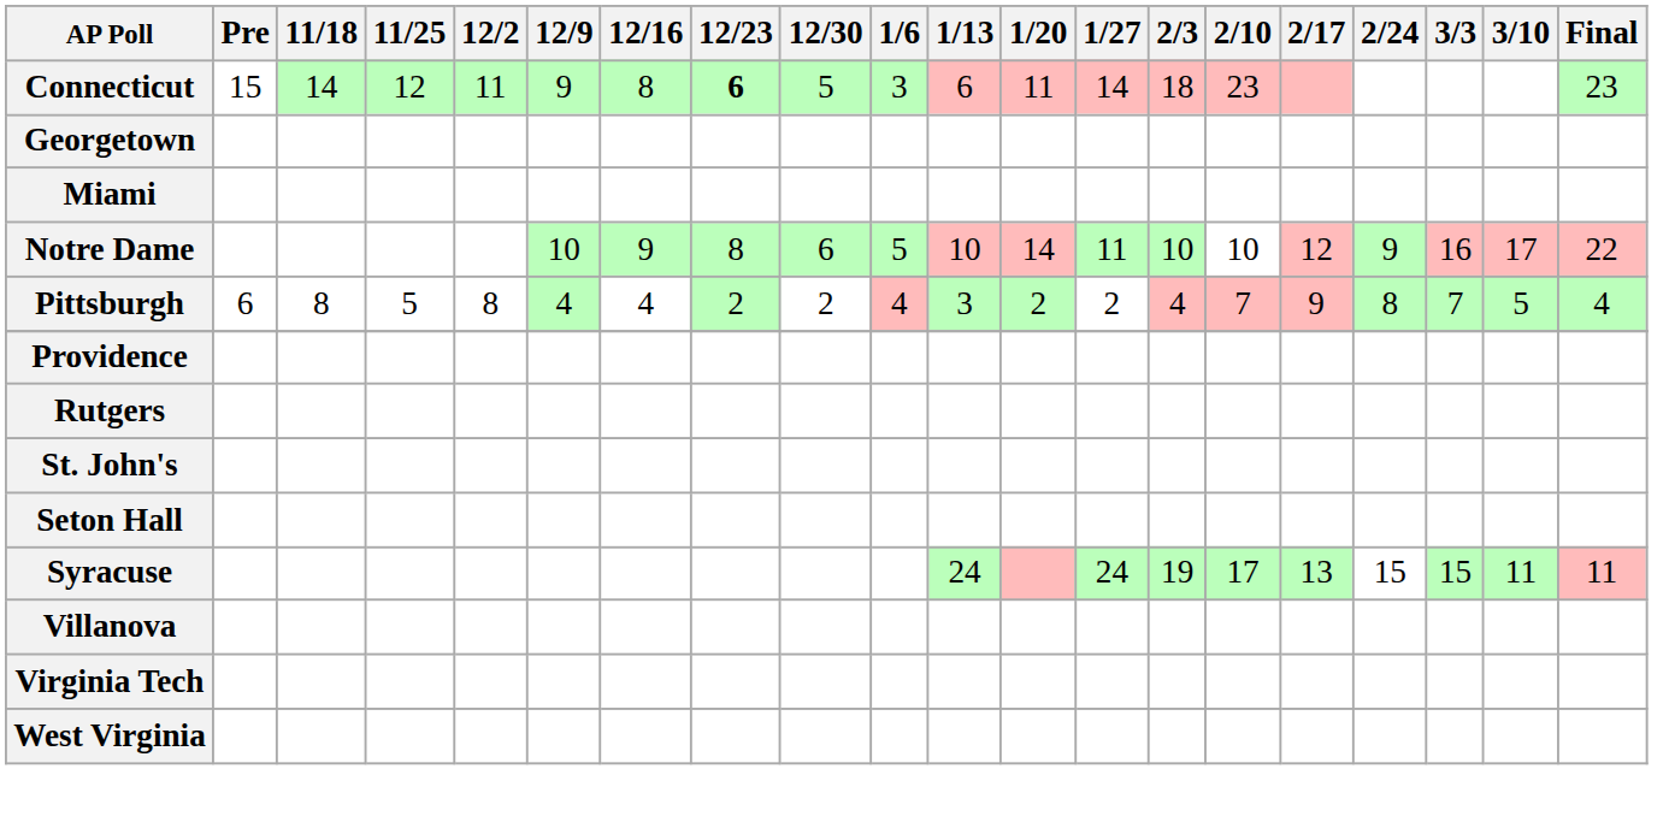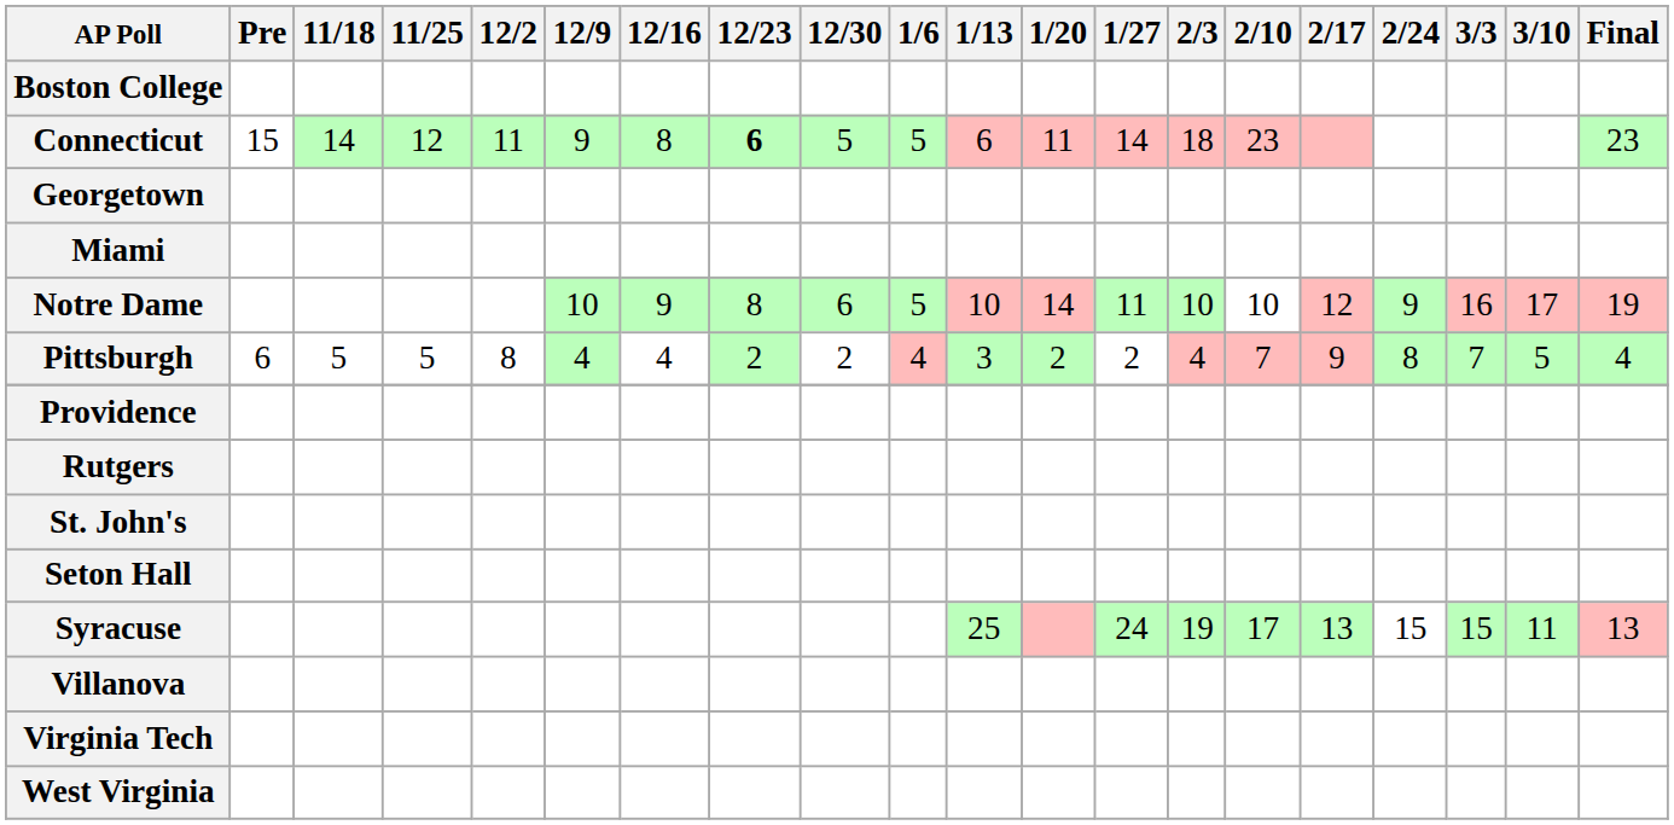 <table class="wikitable" style="white-space:nowrap;font-size:90%;">
 <tr>
 <th><small>AP Poll</small></th>
 <th>Pre</th>
 <th>11/18</th>
 <th>11/25</th>
 <th>12/2</th>
 <th>12/9</th>
 <th>12/16</th>
 <th>12/23</th>
 <th>12/30</th>
 <th>1/6</th>
 <th>1/13</th>
 <th>1/20</th>
 <th>1/27</th>
 <th>2/3</th>
 <th>2/10</th>
 <th>2/17</th>
 <th>2/24</th>
 <th>3/3</th>
 <th>3/10</th>
 <th>Final</th>
 </tr>
 <tr style="text-align:center;">
+<th style="text-align:left;">Boston College</th>
+<td style="background:#fff;"></td>
+<td style="background:#fff;"></td>
+<td style="background:#fff;"></td>
+<td style="background:#fff;"></td>
+<td style="background:#fff;"></td>
+<td style="background:#fff;"></td>
+<td style="background:#fff;"></td>
+<td style="background:#fff;"></td>
+<td style="background:#fff;"></td>
+<td style="background:#fff;"></td>
+<td style="background:#fff;"></td>
+<td style="background:#fff;"></td>
+<td style="background:#fff;"></td>
+<td style="background:#fff;"></td>
+<td style="background:#fff;"></td>
+<td style="background:#fff;"></td>
+<td style="background:#fff;"></td>
+<td style="background:#fff;"></td>
+<td style="background:#fff;"></td>
+</tr>
+<tr style="text-align:center;">
 <th>Connecticut</th>
 <td style="background:#fff;">15</td>
 <td style="background:#bfb;">14</td>
 <td style="background:#bfb;">12</td>
 <td style="background:#bfb;">11</td>
 <td style="background:#bfb;">9</td>
 <td style="background:#bfb;">8</td>
 <td style="background:#bfb;"><strong>6</strong></td>
 <td style="background:#bfb;">5</td>
-<td style="background:#bfb;">3</td>
+<td style="background:#bfb;">5</td>
 <td style="background:#fbb;">6</td>
 <td style="background:#fbb;">11</td>
 <td style="background:#fbb;">14</td>
 <td style="background:#fbb;">18</td>
 <td style="background:#fbb;">23</td>
 <td style="background:#fbb;"></td>
 <td style="background:#fff;"></td>
 <td style="background:#fff;"></td>
 <td style="background:#fff;"></td>
 <td style="background:#bfb;">23</td>
 </tr>
 <tr style="text-align:center;">
 <th>Georgetown</th>
 <td style="background:#fff;"></td>
 <td style="background:#fff;"></td>
 <td style="background:#fff;"></td>
 <td style="background:#fff;"></td>
 <td style="background:#fff;"></td>
 <td style="background:#fff;"></td>
 <td style="background:#fff;"></td>
 <td style="background:#fff;"></td>
 <td style="background:#fff;"></td>
 <td style="background:#fff;"></td>
 <td style="background:#fff;"></td>
 <td style="background:#fff;"></td>
 <td style="background:#fff;"></td>
 <td style="background:#fff;"></td>
 <td style="background:#fff;"></td>
 <td style="background:#fff;"></td>
 <td style="background:#fff;"></td>
 <td style="background:#fff;"></td>
 <td style="background:#fff;"></td>
 </tr>
 <tr style="text-align:center;">
 <th>Miami</th>
 <td style="background:#fff;"></td>
 <td style="background:#fff;"></td>
 <td style="background:#fff;"></td>
 <td style="background:#fff;"></td>
 <td style="background:#fff;"></td>
 <td style="background:#fff;"></td>
 <td style="background:#fff;"></td>
 <td style="background:#fff;"></td>
 <td style="background:#fff;"></td>
 <td style="background:#fff;"></td>
 <td style="background:#fff;"></td>
 <td style="background:#fff;"></td>
 <td style="background:#fff;"></td>
 <td style="background:#fff;"></td>
 <td style="background:#fff;"></td>
 <td style="background:#fff;"></td>
 <td style="background:#fff;"></td>
 <td style="background:#fff;"></td>
 <td style="background:#fff;"></td>
 </tr>
 <tr style="text-align:center;">
 <th>Notre Dame</th>
 <td style="background:#fff;"></td>
 <td style="background:#fff;"></td>
 <td style="background:#fff;"></td>
 <td style="background:#fff;"></td>
 <td style="background:#bfb;">10</td>
 <td style="background:#bfb;">9</td>
 <td style="background:#bfb;">8</td>
 <td style="background:#bfb;">6</td>
 <td style="background:#bfb;">5</td>
 <td style="background:#fbb;">10</td>
 <td style="background:#fbb;">14</td>
 <td style="background:#bfb;">11</td>
 <td style="background:#bfb;">10</td>
 <td style="background:#fff;">10</td>
 <td style="background:#fbb;">12</td>
 <td style="background:#bfb;">9</td>
 <td style="background:#fbb;">16</td>
 <td style="background:#fbb;">17</td>
-<td style="background:#fbb;">22</td>
+<td style="background:#fbb;">19</td>
 </tr>
 <tr style="text-align:center;">
 <th>Pittsburgh</th>
 <td style="background:#fff;">6</td>
-<td style="background:#fff;">8</td>
+<td style="background:#fff;">5</td>
 <td style="background:#fff;">5</td>
 <td style="background:#fff;">8</td>
 <td style="background:#bfb;">4</td>
 <td style="background:#fff;">4</td>
 <td style="background:#bfb;">2</td>
 <td style="background:#fff;">2</td>
 <td style="background:#fbb;">4</td>
 <td style="background:#bfb;">3</td>
 <td style="background:#bfb;">2</td>
 <td style="background:#fff;">2</td>
 <td style="background:#fbb;">4</td>
 <td style="background:#fbb;">7</td>
 <td style="background:#fbb;">9</td>
 <td style="background:#bfb;">8</td>
 <td style="background:#bfb;">7</td>
 <td style="background:#bfb;">5</td>
 <td style="background:#bfb;">4</td>
 </tr>
 <tr style="text-align:center;">
 </tr>
 <tr style="text-align:center;">
 <th>Providence</th>
 <td style="background:#fff;"></td>
 <td style="background:#fff;"></td>
 <td style="background:#fff;"></td>
 <td style="background:#fff;"></td>
 <td style="background:#fff;"></td>
 <td style="background:#fff;"></td>
 <td style="background:#fff;"></td>
 <td style="background:#fff;"></td>
 <td style="background:#fff;"></td>
 <td style="background:#fff;"></td>
 <td style="background:#fff;"></td>
 <td style="background:#fff;"></td>
 <td style="background:#fff;"></td>
 <td style="background:#fff;"></td>
 <td style="background:#fff;"></td>
 <td style="background:#fff;"></td>
 <td style="background:#fff;"></td>
 <td style="background:#fff;"></td>
 <td style="background:#fff;"></td>
 </tr>
 <tr style="text-align:center;">
 <th>Rutgers</th>
 <td style="background:#fff;"></td>
 <td style="background:#fff;"></td>
 <td style="background:#fff;"></td>
 <td style="background:#fff;"></td>
 <td style="background:#fff;"></td>
 <td style="background:#fff;"></td>
 <td style="background:#fff;"></td>
 <td style="background:#fff;"></td>
 <td style="background:#fff;"></td>
 <td style="background:#fff;"></td>
 <td style="background:#fff;"></td>
 <td style="background:#fff;"></td>
 <td style="background:#fff;"></td>
 <td style="background:#fff;"></td>
 <td style="background:#fff;"></td>
 <td style="background:#fff;"></td>
 <td style="background:#fff;"></td>
 <td style="background:#fff;"></td>
 <td style="background:#fff;"></td>
 </tr>
 <tr style="text-align:center;">
 <th>St. John's</th>
 <td style="background:#fff;"></td>
 <td style="background:#fff;"></td>
 <td style="background:#fff;"></td>
 <td style="background:#fff;"></td>
 <td style="background:#fff;"></td>
 <td style="background:#fff;"></td>
 <td style="background:#fff;"></td>
 <td style="background:#fff;"></td>
 <td style="background:#fff;"></td>
 <td style="background:#fff;"></td>
 <td style="background:#fff;"></td>
 <td style="background:#fff;"></td>
 <td style="background:#fff;"></td>
 <td style="background:#fff;"></td>
 <td style="background:#fff;"></td>
 <td style="background:#fff;"></td>
 <td style="background:#fff;"></td>
 <td style="background:#fff;"></td>
 <td style="background:#fff;"></td>
 </tr>
 <tr style="text-align:center;">
 <th>Seton Hall</th>
 <td style="background:#fff;"></td>
 <td style="background:#fff;"></td>
 <td style="background:#fff;"></td>
 <td style="background:#fff;"></td>
 <td style="background:#fff;"></td>
 <td style="background:#fff;"></td>
 <td style="background:#fff;"></td>
 <td style="background:#fff;"></td>
 <td style="background:#fff;"></td>
 <td style="background:#fff;"></td>
 <td style="background:#fff;"></td>
 <td style="background:#fff;"></td>
 <td style="background:#fff;"></td>
 <td style="background:#fff;"></td>
 <td style="background:#fff;"></td>
 <td style="background:#fff;"></td>
 <td style="background:#fff;"></td>
 <td style="background:#fff;"></td>
 <td style="background:#fff;"></td>
 </tr>
 <tr style="text-align:center;">
 <th>Syracuse</th>
 <td style="background:#fff;"></td>
 <td style="background:#fff;"></td>
 <td style="background:#fff;"></td>
 <td style="background:#fff;"></td>
 <td style="background:#fff;"></td>
 <td style="background:#fff;"></td>
 <td style="background:#fff;"></td>
 <td style="background:#fff;"></td>
 <td style="background:#fff;"></td>
-<td style="background:#bfb;">24</td>
+<td style="background:#bfb;">25</td>
 <td style="background:#fbb;"></td>
 <td style="background:#bfb;">24</td>
 <td style="background:#bfb;">19</td>
 <td style="background:#bfb;">17</td>
 <td style="background:#bfb;">13</td>
 <td style="background:#fff;">15</td>
 <td style="background:#bfb;">15</td>
 <td style="background:#bfb;">11</td>
-<td style="background:#fbb;">11</td>
+<td style="background:#fbb;">13</td>
 </tr>
 <tr style="text-align:center;">
 <th>Villanova</th>
 <td style="background:#fff;"></td>
 <td style="background:#fff;"></td>
 <td style="background:#fff;"></td>
 <td style="background:#fff;"></td>
 <td style="background:#fff;"></td>
 <td style="background:#fff;"></td>
 <td style="background:#fff;"></td>
 <td style="background:#fff;"></td>
 <td style="background:#fff;"></td>
 <td style="background:#fff;"></td>
 <td style="background:#fff;"></td>
 <td style="background:#fff;"></td>
 <td style="background:#fff;"></td>
 <td style="background:#fff;"></td>
 <td style="background:#fff;"></td>
 <td style="background:#fff;"></td>
 <td style="background:#fff;"></td>
 <td style="background:#fff;"></td>
 <td style="background:#fff;"></td>
 </tr>
 <tr style="text-align:center;">
 <th>Virginia Tech</th>
 <td style="background:#fff;"></td>
 <td style="background:#fff;"></td>
 <td style="background:#fff;"></td>
 <td style="background:#fff;"></td>
 <td style="background:#fff;"></td>
 <td style="background:#fff;"></td>
 <td style="background:#fff;"></td>
 <td style="background:#fff;"></td>
 <td style="background:#fff;"></td>
 <td style="background:#fff;"></td>
 <td style="background:#fff;"></td>
 <td style="background:#fff;"></td>
 <td style="background:#fff;"></td>
 <td style="background:#fff;"></td>
 <td style="background:#fff;"></td>
 <td style="background:#fff;"></td>
 <td style="background:#fff;"></td>
 <td style="background:#fff;"></td>
 <td style="background:#fff;"></td>
 </tr>
 <tr style="text-align:center;">
 <th>West Virginia</th>
 <td style="background:#fff;"></td>
 <td style="background:#fff;"></td>
 <td style="background:#fff;"></td>
 <td style="background:#fff;"></td>
 <td style="background:#fff;"></td>
 <td style="background:#fff;"></td>
 <td style="background:#fff;"></td>
 <td style="background:#fff;"></td>
 <td style="background:#fff;"></td>
 <td style="background:#fff;"></td>
 <td style="background:#fff;"></td>
 <td style="background:#fff;"></td>
 <td style="background:#fff;"></td>
 <td style="background:#fff;"></td>
 <td style="background:#fff;"></td>
 <td style="background:#fff;"></td>
 <td style="background:#fff;"></td>
 <td style="background:#fff;"></td>
 <td style="background:#fff;"></td>
 </tr>
 </table>
